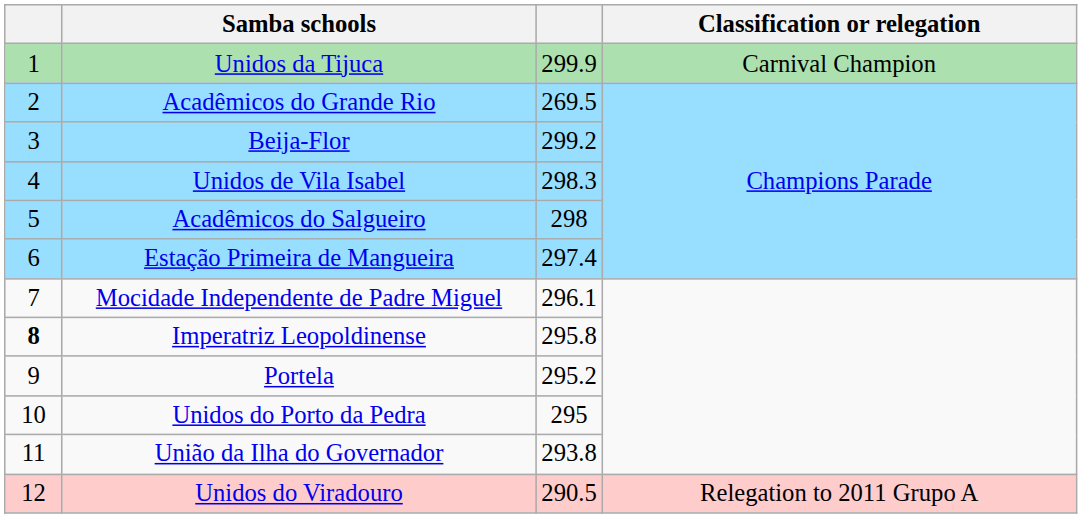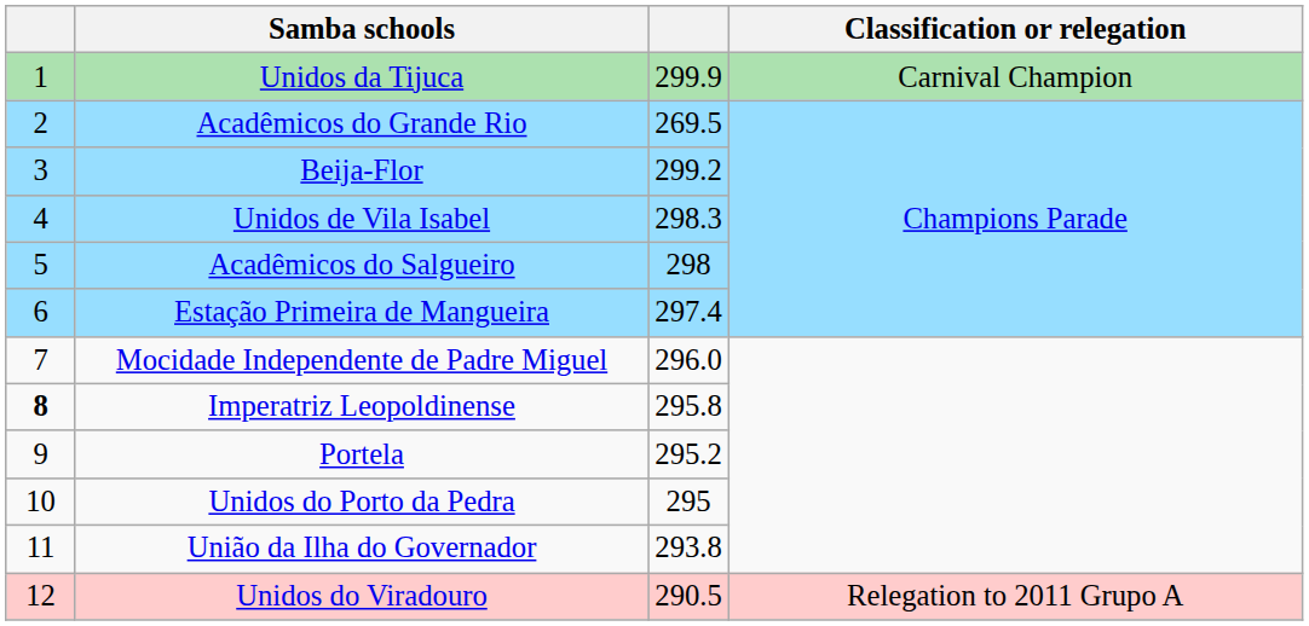 <table class="wikitable">
 <tr>
 <th width="30"></th>
 <th width="300">Samba schools</th>
 <th width="20"></th>
 <th width="300">Classification or relegation</th>
 </tr>
 <tr align="center">
 <td bgcolor=ACE1AF>1</td>
 <td bgcolor=ACE1AF><a href='#'>Unidos da Tijuca</a></td>
 <td bgcolor="ACE1AF">299.9</td>
 <td bgcolor=ACE1AF>Carnival Champion</td>
 </tr>
 <tr align="center">
 <td bgcolor=97DEFF>2</td>
 <td bgcolor=97DEFF><a href='#'>Acadêmicos do Grande Rio</a></td>
 <td bgcolor="97DEFF">269.5</td>
 <td rowspan="5" bgcolor=97DEFF><a href='#'><span>Champions Parade</span></a></td>
 </tr>
 <tr align="center">
 <td bgcolor=97DEFF>3</td>
 <td bgcolor=97DEFF><a href='#'>Beija-Flor</a></td>
 <td bgcolor="97DEFF">299.2</td>
 </tr>
 <tr align="center">
 <td bgcolor=97DEFF>4</td>
 <td bgcolor=97DEFF><a href='#'>Unidos de Vila Isabel</a></td>
 <td bgcolor="97DEFF">298.3</td>
 </tr>
 <tr align="center">
 <td bgcolor=97DEFF>5</td>
 <td bgcolor=97DEFF><a href='#'>Acadêmicos do Salgueiro</a></td>
 <td bgcolor="97DEFF">298</td>
 </tr>
 <tr align="center">
 <td bgcolor=97DEFF>6</td>
 <td bgcolor=97DEFF><a href='#'>Estação Primeira de Mangueira</a></td>
 <td bgcolor="97DEFF">297.4</td>
 </tr>
 <tr align="center">
 <td>7</td>
 <td><a href='#'>Mocidade Independente de Padre Miguel</a></td>
-<td>296.1</td>
+<td>296.0</td>
 <td rowspan="5"></td>
 </tr>
 <tr align="center">
 <td><strong>8</strong></td>
 <td><a href='#'>Imperatriz Leopoldinense</a></td>
 <td>295.8</td>
 </tr>
 <tr align="center">
 <td>9</td>
 <td><a href='#'>Portela</a></td>
 <td>295.2</td>
 </tr>
 <tr align="center">
 <td>10</td>
 <td><a href='#'>Unidos do Porto da Pedra</a></td>
 <td>295</td>
 </tr>
 <tr align="center">
 <td>11</td>
 <td><a href='#'>União da Ilha do Governador</a></td>
 <td>293.8</td>
 </tr>
 <tr align="center">
 <td bgcolor=FFCCCC>12</td>
 <td bgcolor=FFCCCC><a href='#'>Unidos do Viradouro</a></td>
 <td bgcolor="FFCCCC">290.5</td>
 <td bgcolor=FFCCCC><span>Relegation to 2011 Grupo A</span></td>
 </tr>
 </table>
